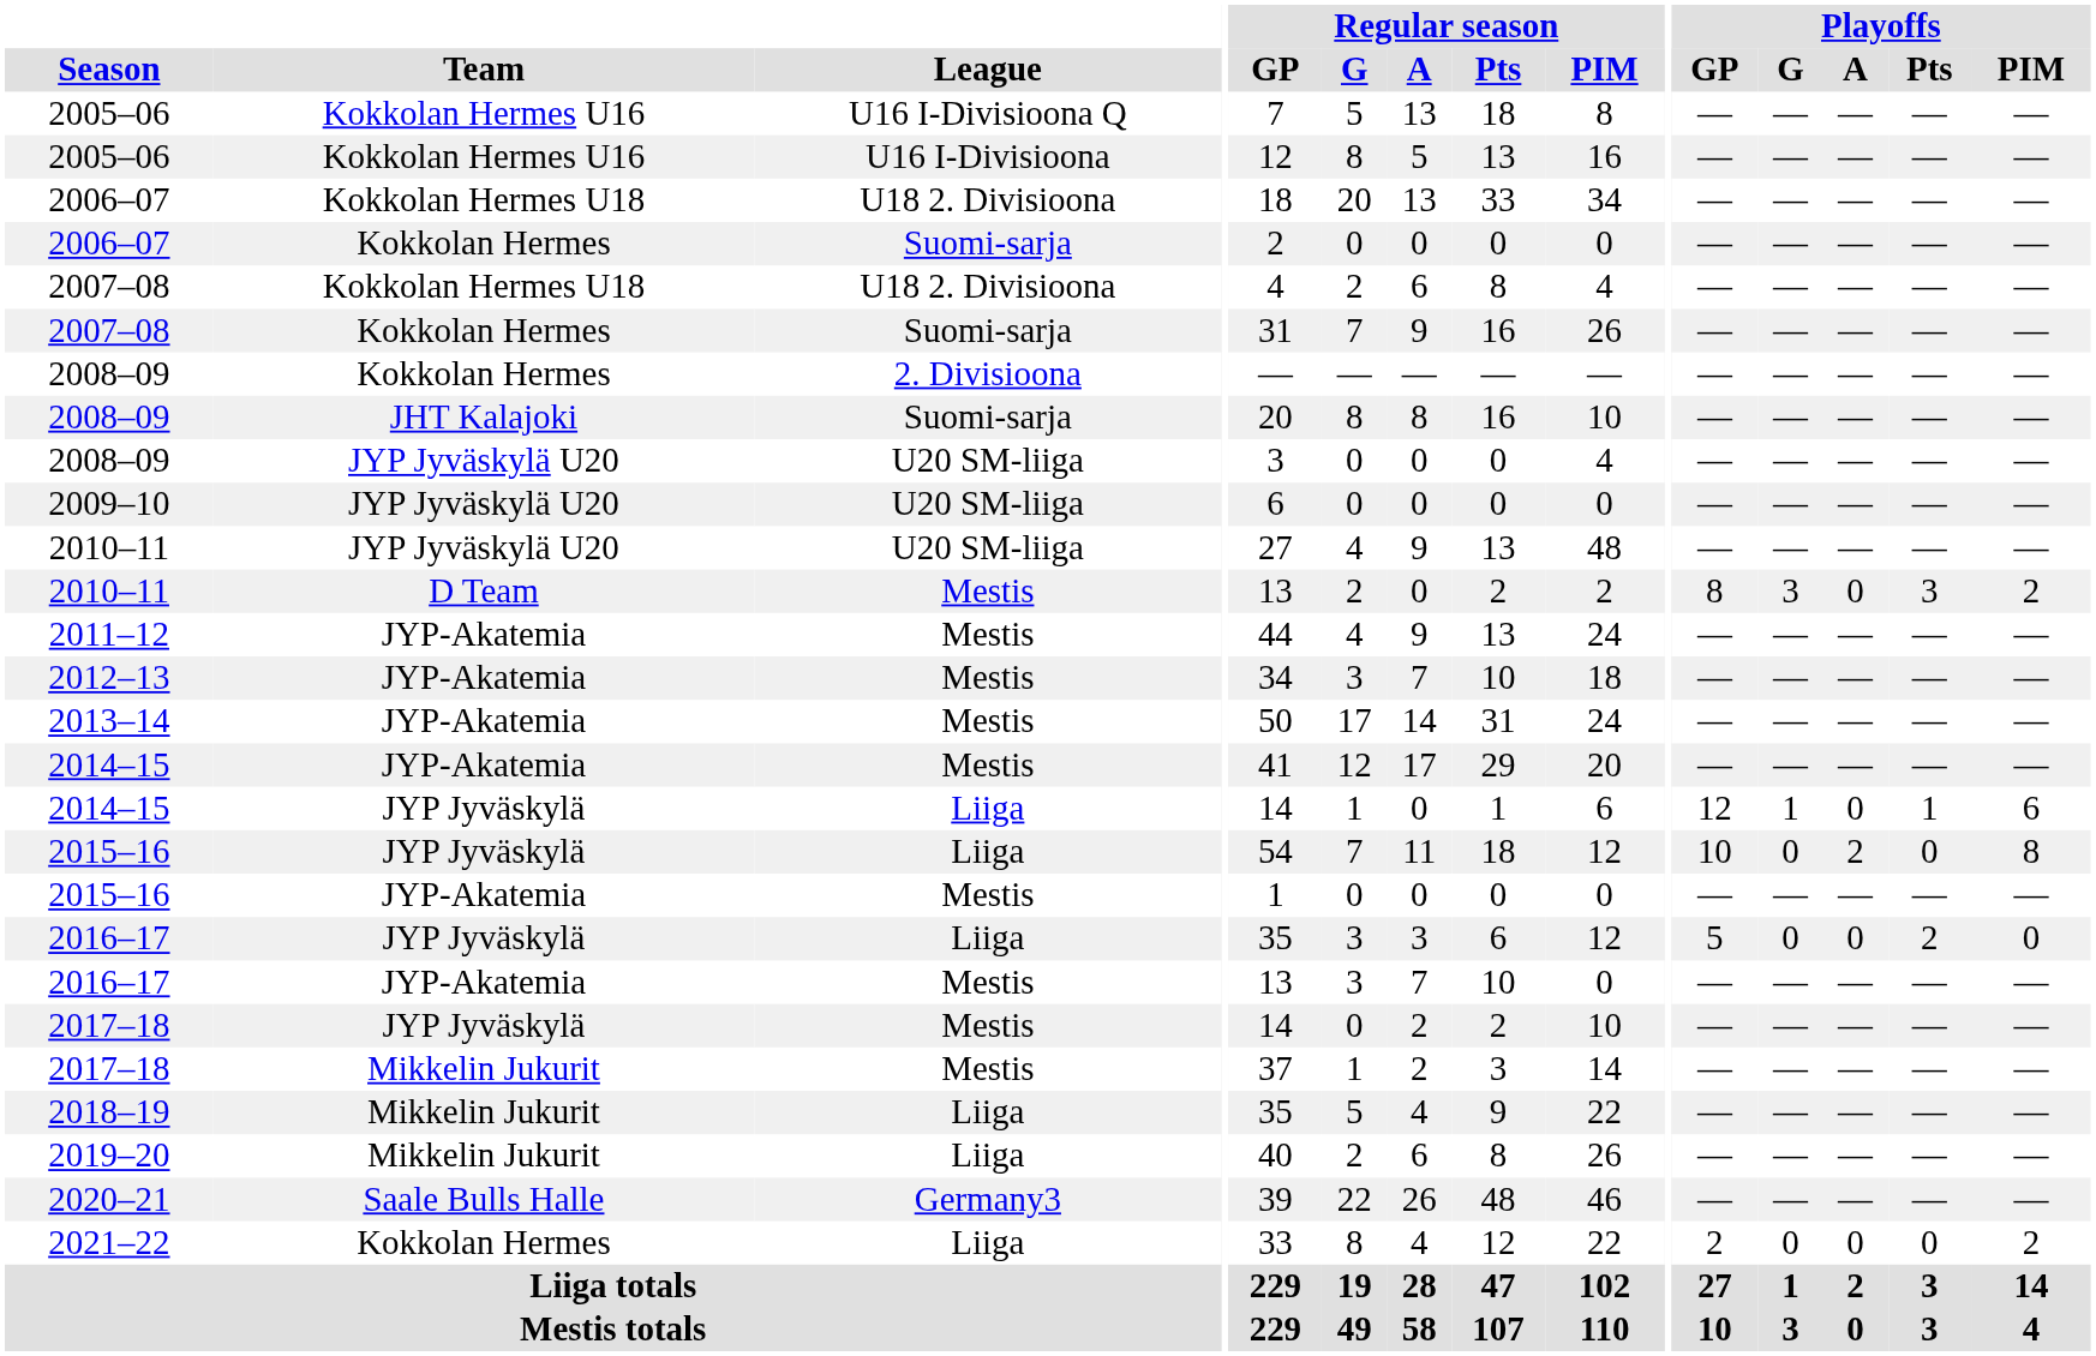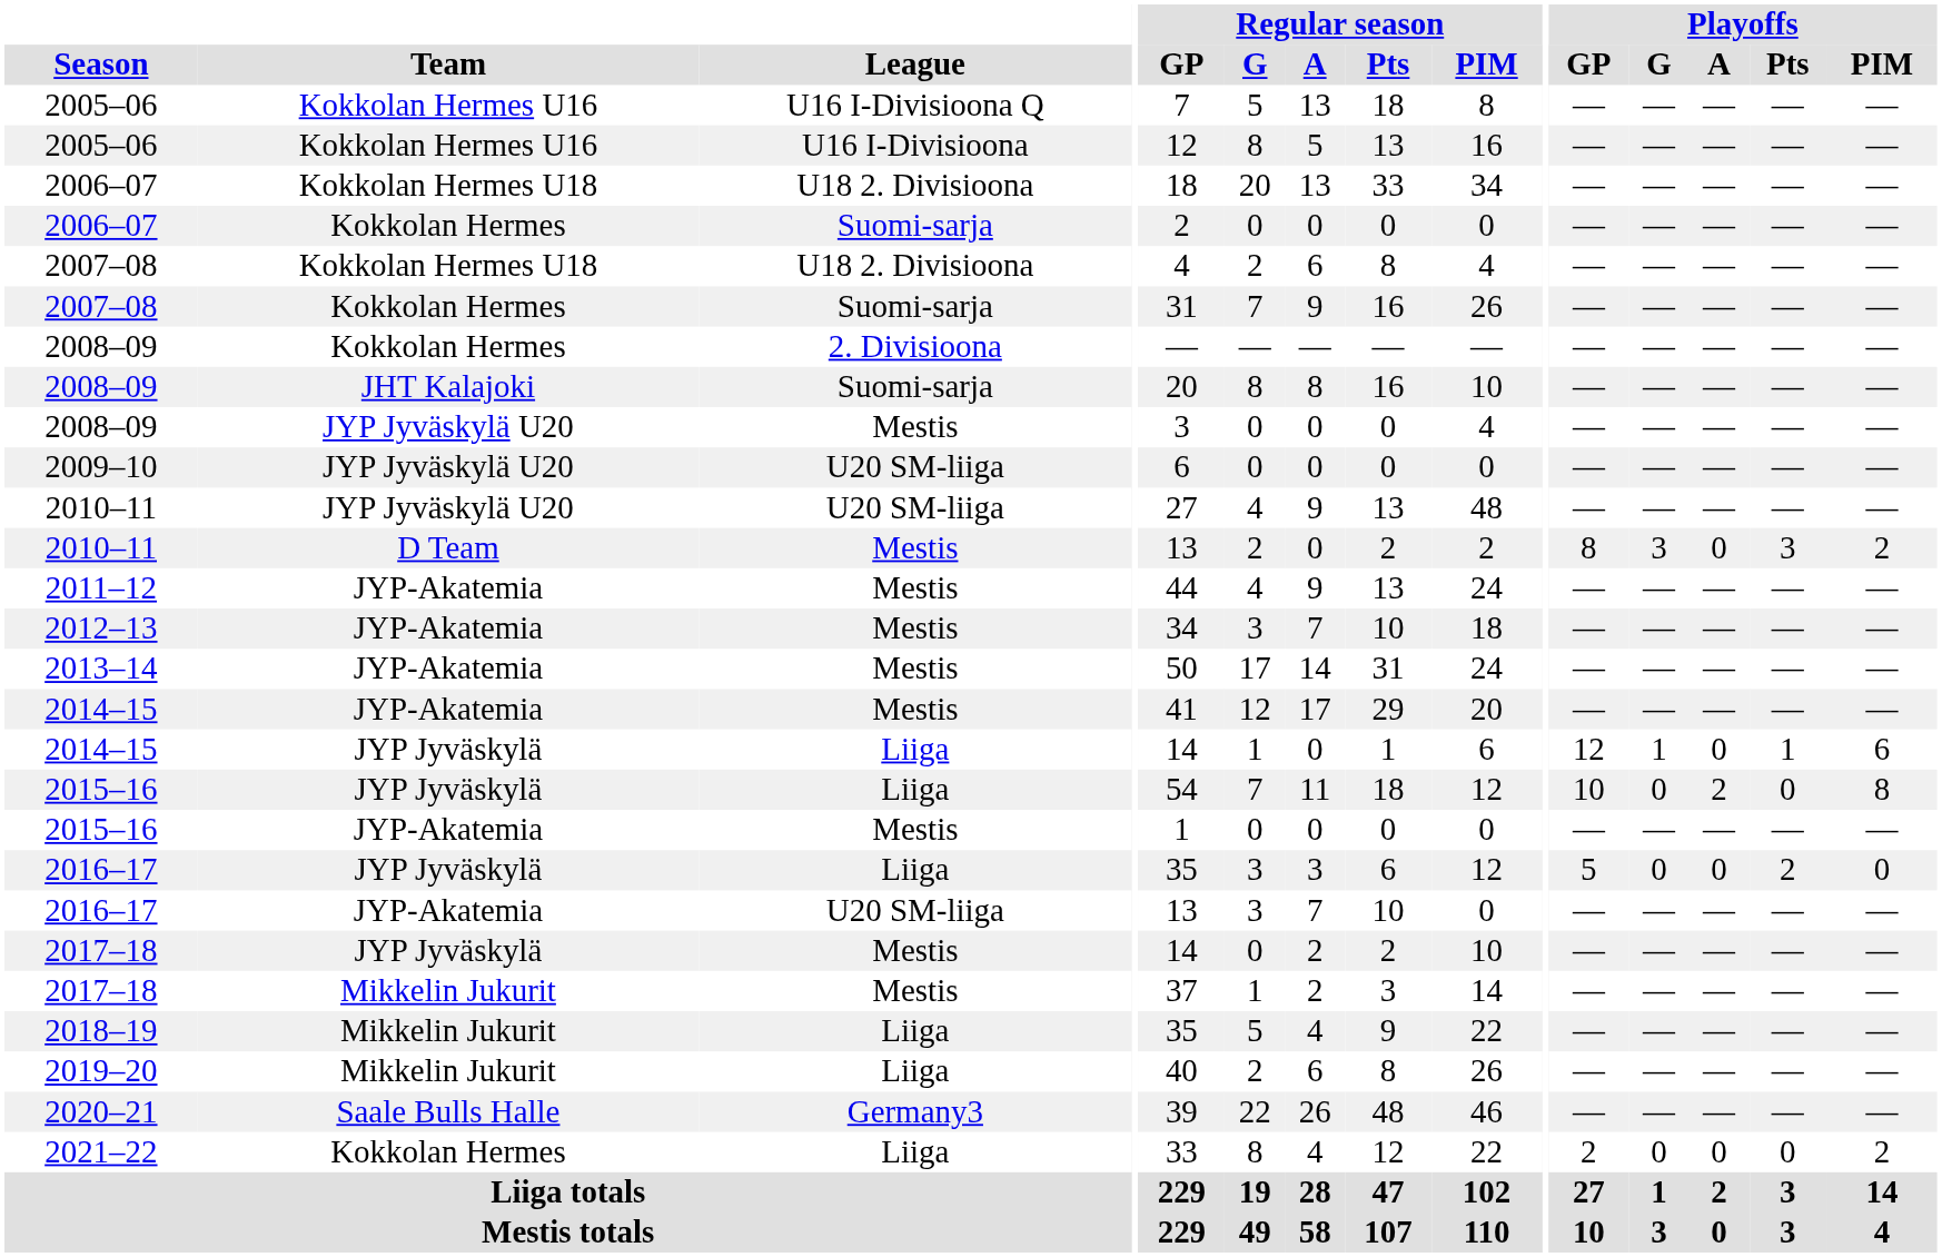 <table border="0" cellpadding="1" cellspacing="0" style="text-align:center; width:60em">
 <tr bgcolor="#e0e0e0">
 <th colspan="3" bgcolor="#ffffff"></th>
 <th rowspan="99" bgcolor="#ffffff"></th>
 <th colspan="5"><a href='#'>Regular season</a></th>
 <th rowspan="99" bgcolor="#ffffff"></th>
 <th colspan="5"><a href='#'>Playoffs</a></th>
 </tr>
 <tr bgcolor="#e0e0e0">
 <th><a href='#'>Season</a></th>
 <th>Team</th>
 <th>League</th>
 <th>GP</th>
 <th><a href='#'>G</a></th>
 <th><a href='#'>A</a></th>
 <th><a href='#'>Pts</a></th>
 <th><a href='#'>PIM</a></th>
 <th>GP</th>
 <th>G</th>
 <th>A</th>
 <th>Pts</th>
 <th>PIM</th>
 </tr>
 <tr>
 <td>2005–06</td>
 <td><a href='#'>Kokkolan Hermes</a> U16</td>
 <td>U16 I-Divisioona Q</td>
 <td>7</td>
 <td>5</td>
 <td>13</td>
 <td>18</td>
 <td>8</td>
 <td>—</td>
 <td>—</td>
 <td>—</td>
 <td>—</td>
 <td>—</td>
 </tr>
 <tr bgcolor="#f0f0f0">
 <td>2005–06</td>
 <td>Kokkolan Hermes U16</td>
 <td>U16 I-Divisioona</td>
 <td>12</td>
 <td>8</td>
 <td>5</td>
 <td>13</td>
 <td>16</td>
 <td>—</td>
 <td>—</td>
 <td>—</td>
 <td>—</td>
 <td>—</td>
 </tr>
 <tr>
 <td>2006–07</td>
 <td>Kokkolan Hermes U18</td>
 <td>U18 2. Divisioona</td>
 <td>18</td>
 <td>20</td>
 <td>13</td>
 <td>33</td>
 <td>34</td>
 <td>—</td>
 <td>—</td>
 <td>—</td>
 <td>—</td>
 <td>—</td>
 </tr>
 <tr bgcolor="#f0f0f0">
 <td><a href='#'>2006–07</a></td>
 <td>Kokkolan Hermes</td>
 <td><a href='#'>Suomi-sarja</a></td>
 <td>2</td>
 <td>0</td>
 <td>0</td>
 <td>0</td>
 <td>0</td>
 <td>—</td>
 <td>—</td>
 <td>—</td>
 <td>—</td>
 <td>—</td>
 </tr>
 <tr>
 <td>2007–08</td>
 <td>Kokkolan Hermes U18</td>
 <td>U18 2. Divisioona</td>
 <td>4</td>
 <td>2</td>
 <td>6</td>
 <td>8</td>
 <td>4</td>
 <td>—</td>
 <td>—</td>
 <td>—</td>
 <td>—</td>
 <td>—</td>
 </tr>
 <tr bgcolor="#f0f0f0">
 <td><a href='#'>2007–08</a></td>
 <td>Kokkolan Hermes</td>
 <td>Suomi-sarja</td>
 <td>31</td>
 <td>7</td>
 <td>9</td>
 <td>16</td>
 <td>26</td>
 <td>—</td>
 <td>—</td>
 <td>—</td>
 <td>—</td>
 <td>—</td>
 </tr>
 <tr>
 <td>2008–09</td>
 <td>Kokkolan Hermes</td>
 <td><a href='#'>2. Divisioona</a></td>
 <td>—</td>
 <td>—</td>
 <td>—</td>
 <td>—</td>
 <td>—</td>
 <td>—</td>
 <td>—</td>
 <td>—</td>
 <td>—</td>
 <td>—</td>
 </tr>
 <tr bgcolor="#f0f0f0">
 <td><a href='#'>2008–09</a></td>
 <td><a href='#'>JHT Kalajoki</a></td>
 <td>Suomi-sarja</td>
 <td>20</td>
 <td>8</td>
 <td>8</td>
 <td>16</td>
 <td>10</td>
 <td>—</td>
 <td>—</td>
 <td>—</td>
 <td>—</td>
 <td>—</td>
 </tr>
 <tr>
 <td>2008–09</td>
 <td><a href='#'>JYP Jyväskylä</a> U20</td>
-<td>U20 SM-liiga</td>
+<td>Mestis</td>
 <td>3</td>
 <td>0</td>
 <td>0</td>
 <td>0</td>
 <td>4</td>
 <td>—</td>
 <td>—</td>
 <td>—</td>
 <td>—</td>
 <td>—</td>
 </tr>
 <tr bgcolor="#f0f0f0">
 <td>2009–10</td>
 <td>JYP Jyväskylä U20</td>
 <td>U20 SM-liiga</td>
 <td>6</td>
 <td>0</td>
 <td>0</td>
 <td>0</td>
 <td>0</td>
 <td>—</td>
 <td>—</td>
 <td>—</td>
 <td>—</td>
 <td>—</td>
 </tr>
 <tr>
 <td>2010–11</td>
 <td>JYP Jyväskylä U20</td>
 <td>U20 SM-liiga</td>
 <td>27</td>
 <td>4</td>
 <td>9</td>
 <td>13</td>
 <td>48</td>
 <td>—</td>
 <td>—</td>
 <td>—</td>
 <td>—</td>
 <td>—</td>
 </tr>
 <tr bgcolor="#f0f0f0">
 <td><a href='#'>2010–11</a></td>
 <td><a href='#'>D Team</a></td>
 <td><a href='#'>Mestis</a></td>
 <td>13</td>
 <td>2</td>
 <td>0</td>
 <td>2</td>
 <td>2</td>
 <td>8</td>
 <td>3</td>
 <td>0</td>
 <td>3</td>
 <td>2</td>
 </tr>
 <tr>
 <td><a href='#'>2011–12</a></td>
 <td>JYP-Akatemia</td>
 <td>Mestis</td>
 <td>44</td>
 <td>4</td>
 <td>9</td>
 <td>13</td>
 <td>24</td>
 <td>—</td>
 <td>—</td>
 <td>—</td>
 <td>—</td>
 <td>—</td>
 </tr>
 <tr bgcolor="#f0f0f0">
 <td><a href='#'>2012–13</a></td>
 <td>JYP-Akatemia</td>
 <td>Mestis</td>
 <td>34</td>
 <td>3</td>
 <td>7</td>
 <td>10</td>
 <td>18</td>
 <td>—</td>
 <td>—</td>
 <td>—</td>
 <td>—</td>
 <td>—</td>
 </tr>
 <tr>
 <td><a href='#'>2013–14</a></td>
 <td>JYP-Akatemia</td>
 <td>Mestis</td>
 <td>50</td>
 <td>17</td>
 <td>14</td>
 <td>31</td>
 <td>24</td>
 <td>—</td>
 <td>—</td>
 <td>—</td>
 <td>—</td>
 <td>—</td>
 </tr>
 <tr bgcolor="#f0f0f0">
 <td><a href='#'>2014–15</a></td>
 <td>JYP-Akatemia</td>
 <td>Mestis</td>
 <td>41</td>
 <td>12</td>
 <td>17</td>
 <td>29</td>
 <td>20</td>
 <td>—</td>
 <td>—</td>
 <td>—</td>
 <td>—</td>
 <td>—</td>
 </tr>
 <tr>
 <td><a href='#'>2014–15</a></td>
 <td>JYP Jyväskylä</td>
 <td><a href='#'>Liiga</a></td>
 <td>14</td>
 <td>1</td>
 <td>0</td>
 <td>1</td>
 <td>6</td>
 <td>12</td>
 <td>1</td>
 <td>0</td>
 <td>1</td>
 <td>6</td>
 </tr>
 <tr bgcolor="#f0f0f0">
 <td><a href='#'>2015–16</a></td>
 <td>JYP Jyväskylä</td>
 <td>Liiga</td>
 <td>54</td>
 <td>7</td>
 <td>11</td>
 <td>18</td>
 <td>12</td>
 <td>10</td>
 <td>0</td>
 <td>2</td>
 <td>0</td>
 <td>8</td>
 </tr>
 <tr>
 <td><a href='#'>2015–16</a></td>
 <td>JYP-Akatemia</td>
 <td>Mestis</td>
 <td>1</td>
 <td>0</td>
 <td>0</td>
 <td>0</td>
 <td>0</td>
 <td>—</td>
 <td>—</td>
 <td>—</td>
 <td>—</td>
 <td>—</td>
 </tr>
 <tr bgcolor="#f0f0f0">
 <td><a href='#'>2016–17</a></td>
 <td>JYP Jyväskylä</td>
 <td>Liiga</td>
 <td>35</td>
 <td>3</td>
 <td>3</td>
 <td>6</td>
 <td>12</td>
 <td>5</td>
 <td>0</td>
 <td>0</td>
 <td>2</td>
 <td>0</td>
 </tr>
 <tr>
 <td><a href='#'>2016–17</a></td>
 <td>JYP-Akatemia</td>
-<td>Mestis</td>
+<td>U20 SM-liiga</td>
 <td>13</td>
 <td>3</td>
 <td>7</td>
 <td>10</td>
 <td>0</td>
 <td>—</td>
 <td>—</td>
 <td>—</td>
 <td>—</td>
 <td>—</td>
 </tr>
 <tr bgcolor="#f0f0f0">
 <td><a href='#'>2017–18</a></td>
 <td>JYP Jyväskylä</td>
 <td>Mestis</td>
 <td>14</td>
 <td>0</td>
 <td>2</td>
 <td>2</td>
 <td>10</td>
 <td>—</td>
 <td>—</td>
 <td>—</td>
 <td>—</td>
 <td>—</td>
 </tr>
 <tr>
 <td><a href='#'>2017–18</a></td>
 <td><a href='#'>Mikkelin Jukurit</a></td>
 <td>Mestis</td>
 <td>37</td>
 <td>1</td>
 <td>2</td>
 <td>3</td>
 <td>14</td>
 <td>—</td>
 <td>—</td>
 <td>—</td>
 <td>—</td>
 <td>—</td>
 </tr>
 <tr bgcolor="#f0f0f0">
 <td><a href='#'>2018–19</a></td>
 <td>Mikkelin Jukurit</td>
 <td>Liiga</td>
 <td>35</td>
 <td>5</td>
 <td>4</td>
 <td>9</td>
 <td>22</td>
 <td>—</td>
 <td>—</td>
 <td>—</td>
 <td>—</td>
 <td>—</td>
 </tr>
 <tr>
 <td><a href='#'>2019–20</a></td>
 <td>Mikkelin Jukurit</td>
 <td>Liiga</td>
 <td>40</td>
 <td>2</td>
 <td>6</td>
 <td>8</td>
 <td>26</td>
 <td>—</td>
 <td>—</td>
 <td>—</td>
 <td>—</td>
 <td>—</td>
 </tr>
 <tr bgcolor="#f0f0f0">
 <td><a href='#'>2020–21</a></td>
 <td><a href='#'>Saale Bulls Halle</a></td>
 <td><a href='#'>Germany3</a></td>
 <td>39</td>
 <td>22</td>
 <td>26</td>
 <td>48</td>
 <td>46</td>
 <td>—</td>
 <td>—</td>
 <td>—</td>
 <td>—</td>
 <td>—</td>
 </tr>
 <tr>
 <td><a href='#'>2021–22</a></td>
 <td>Kokkolan Hermes</td>
 <td>Liiga</td>
 <td>33</td>
 <td>8</td>
 <td>4</td>
 <td>12</td>
 <td>22</td>
 <td>2</td>
 <td>0</td>
 <td>0</td>
 <td>0</td>
 <td>2</td>
 </tr>
 <tr>
 </tr>
 <tr ALIGN="center" bgcolor="#e0e0e0">
 <th colspan="3">Liiga totals</th>
 <th ALIGN="center">229</th>
 <th ALIGN="center">19</th>
 <th ALIGN="center">28</th>
 <th ALIGN="center">47</th>
 <th ALIGN="center">102</th>
 <th ALIGN="center">27</th>
 <th ALIGN="center">1</th>
 <th ALIGN="center">2</th>
 <th ALIGN="center">3</th>
 <th ALIGN="center">14</th>
 </tr>
 <tr>
 </tr>
 <tr ALIGN="center" bgcolor="#e0e0e0">
 <th colspan="3">Mestis totals</th>
 <th ALIGN="center">229</th>
 <th ALIGN="center">49</th>
 <th ALIGN="center">58</th>
 <th ALIGN="center">107</th>
 <th ALIGN="center">110</th>
 <th ALIGN="center">10</th>
 <th ALIGN="center">3</th>
 <th ALIGN="center">0</th>
 <th ALIGN="center">3</th>
 <th ALIGN="center">4</th>
 </tr>
 </table>
